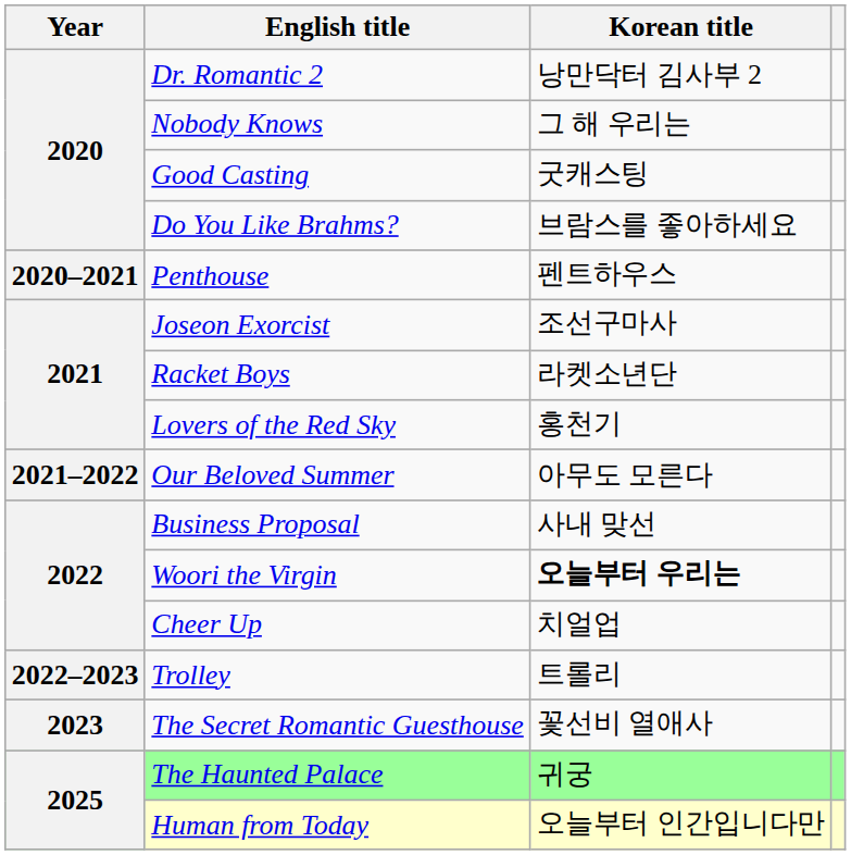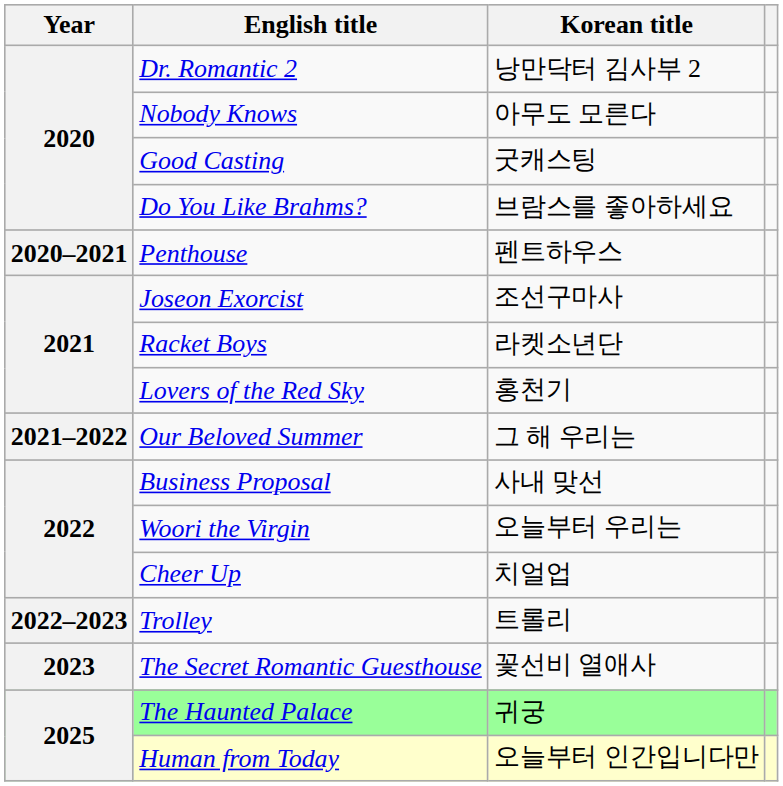 <table class="wikitable sortable plainrowheaders">
 <tr>
 <th scope="col">Year</th>
 <th scope="col">English title</th>
 <th scope="col">Korean title</th>
 <th scope="col" class="unsortable"></th>
 </tr>
 <tr>
 <th scope="row" rowspan=4>2020</th>
 <td><em><a href='#'>Dr. Romantic 2</a></em></td>
 <td>낭만닥터 김사부 2</td>
 <td></td>
 </tr>
 <tr>
 <td><em><a href='#'>Nobody Knows</a></em></td>
-<td>그 해 우리는</td>
+<td>아무도 모른다</td>
 <td></td>
 </tr>
 <tr>
 <td><em><a href='#'>Good Casting</a></em></td>
 <td>굿캐스팅</td>
 <td></td>
 </tr>
 <tr>
 <td><em><a href='#'>Do You Like Brahms?</a></em></td>
 <td>브람스를 좋아하세요</td>
 <td></td>
 </tr>
 <tr>
 <th scope="row">2020–2021</th>
 <td><em><a href='#'>Penthouse</a></em></td>
 <td>펜트하우스</td>
 <td></td>
 </tr>
 <tr>
 <th scope="row" rowspan=3>2021</th>
 <td><em><a href='#'>Joseon Exorcist</a></em></td>
 <td>조선구마사</td>
 <td></td>
 </tr>
 <tr>
 <td><em><a href='#'>Racket Boys</a></em></td>
 <td>라켓소년단</td>
 <td></td>
 </tr>
 <tr>
 <td><em><a href='#'>Lovers of the Red Sky</a></em></td>
 <td>홍천기</td>
 <td></td>
 </tr>
 <tr>
 <th scope="row">2021–2022</th>
 <td><em><a href='#'>Our Beloved Summer</a></em></td>
-<td>아무도 모른다</td>
+<td>그 해 우리는</td>
 <td></td>
 </tr>
 <tr>
 <th scope="row" rowspan="3">2022</th>
 <td><em><a href='#'>Business Proposal</a></em></td>
 <td>사내 맞선</td>
 <td></td>
 </tr>
 <tr>
 <td><em><a href='#'>Woori the Virgin</a></em></td>
-<td><strong>오늘부터 우리는</strong></td>
+<td>오늘부터 우리는</td>
 <td></td>
 </tr>
 <tr>
 <td><em><a href='#'>Cheer Up</a></em></td>
 <td>치얼업</td>
 <td></td>
 </tr>
 <tr>
 <th scope="row">2022–2023</th>
 <td><em><a href='#'>Trolley</a></em></td>
 <td>트롤리</td>
 <td></td>
 </tr>
 <tr>
 <th scope="row">2023</th>
 <td><em><a href='#'>The Secret Romantic Guesthouse</a></em></td>
 <td>꽃선비 열애사</td>
 <td></td>
 </tr>
 <tr bgcolor="#99FF99">
 <th scope="row" rowspan="2">2025</th>
 <td><em><a href='#'>The Haunted Palace</a></em></td>
 <td>귀궁</td>
 <td></td>
 </tr>
 <tr bgcolor="#FFFFCC">
 <td><em><a href='#'>Human from Today</a></em></td>
 <td>오늘부터 인간입니다만</td>
 <td></td>
 </tr>
 </table>
